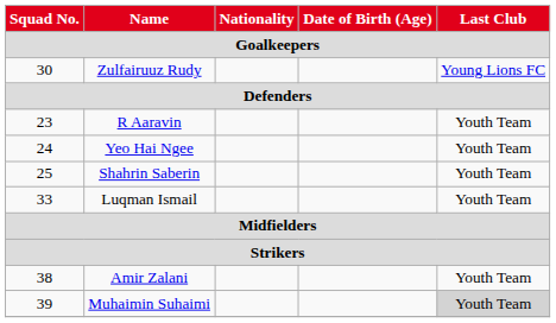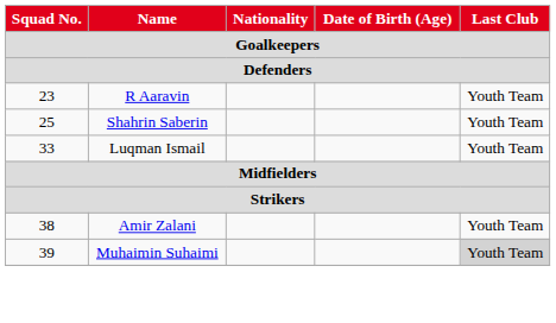 <table class="wikitable" style="text-align:center; font-size:90%; width:80%;">
 <tr>
 <th style="background:#e1001a; color:white; text-align:center;">Squad No.</th>
 <th style="background:#e1001a; color:white; text-align:center;">Name</th>
 <th style="background:#e1001a; color:white; text-align:center;">Nationality</th>
 <th style="background:#e1001a; color:white; text-align:center;">Date of Birth (Age)</th>
 <th style="background:#e1001a; color:white; text-align:center;">Last Club</th>
 </tr>
 <tr>
 <th colspan="5" style="background:#dcdcdc; text-align:center">Goalkeepers</th>
 </tr>
 <tr>
-<td>30</td>
-<td><a href='#'>Zulfairuuz Rudy</a></td>
-<td></td>
-<td></td>
-<td> <a href='#'>Young Lions FC</a></td>
-</tr>
-<tr>
 <th colspan="5" style="background:#dcdcdc; text-align:center">Defenders</th>
 </tr>
 <tr>
 <td>23</td>
 <td><a href='#'>R Aaravin</a></td>
-<td></td>
-<td></td>
-<td>Youth Team</td>
-</tr>
-<tr>
-<td>24</td>
-<td><a href='#'>Yeo Hai Ngee</a></td>
 <td></td>
 <td></td>
 <td>Youth Team</td>
 </tr>
 <tr>
 <td>25</td>
 <td><a href='#'>Shahrin Saberin</a></td>
 <td></td>
 <td></td>
 <td>Youth Team</td>
 </tr>
 <tr>
 <td>33</td>
 <td>Luqman Ismail</td>
 <td></td>
 <td></td>
 <td>Youth Team</td>
 </tr>
 <tr>
 <th colspan="5" style="background:#dcdcdc; text-align:center">Midfielders</th>
 </tr>
 <tr>
 <th colspan="5" style="background:#dcdcdc; text-align:center">Strikers</th>
 </tr>
 <tr>
 <td>38</td>
 <td><a href='#'>Amir Zalani</a></td>
 <td></td>
 <td></td>
 <td>Youth Team</td>
 </tr>
 <tr>
 <td>39</td>
 <td><a href='#'>Muhaimin Suhaimi</a></td>
 <td></td>
 <td></td>
 <td style="background: lightgrey;">Youth Team</td>
 </tr>
 <tr>
 </tr>
 </table>
